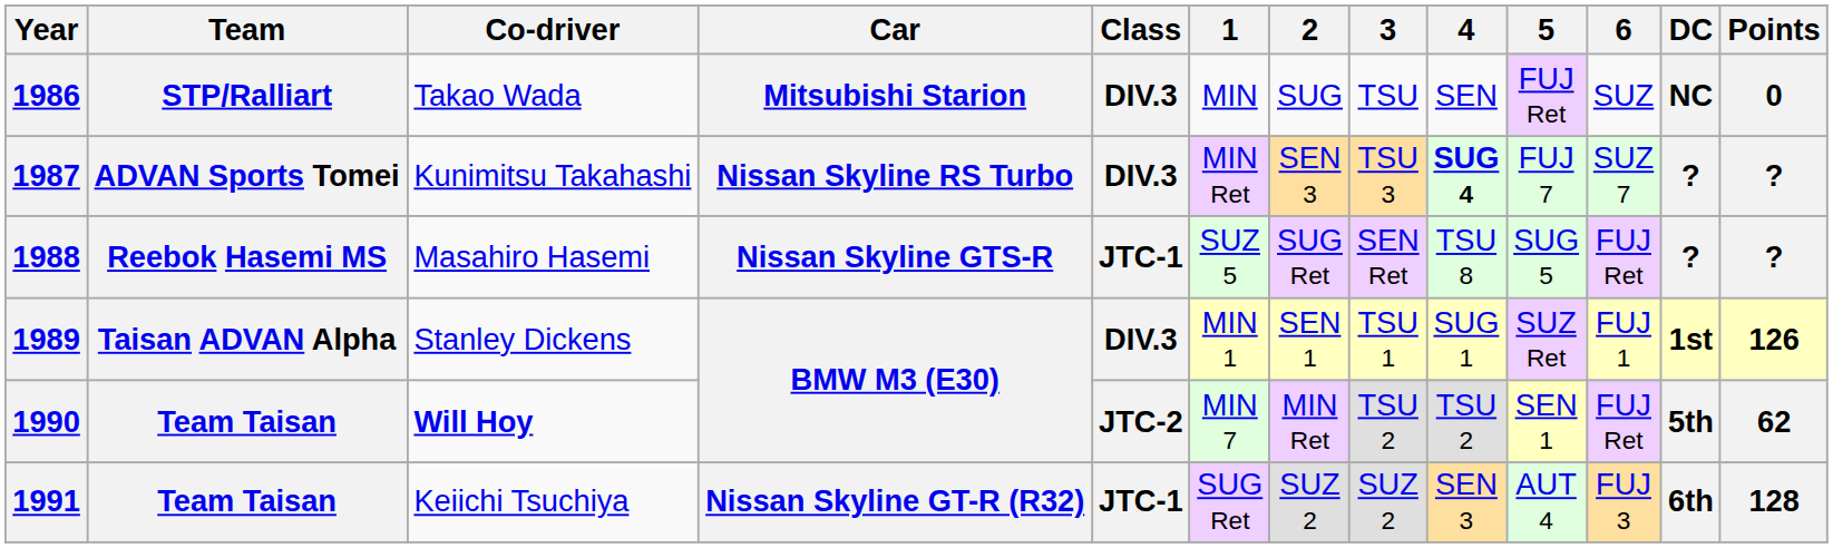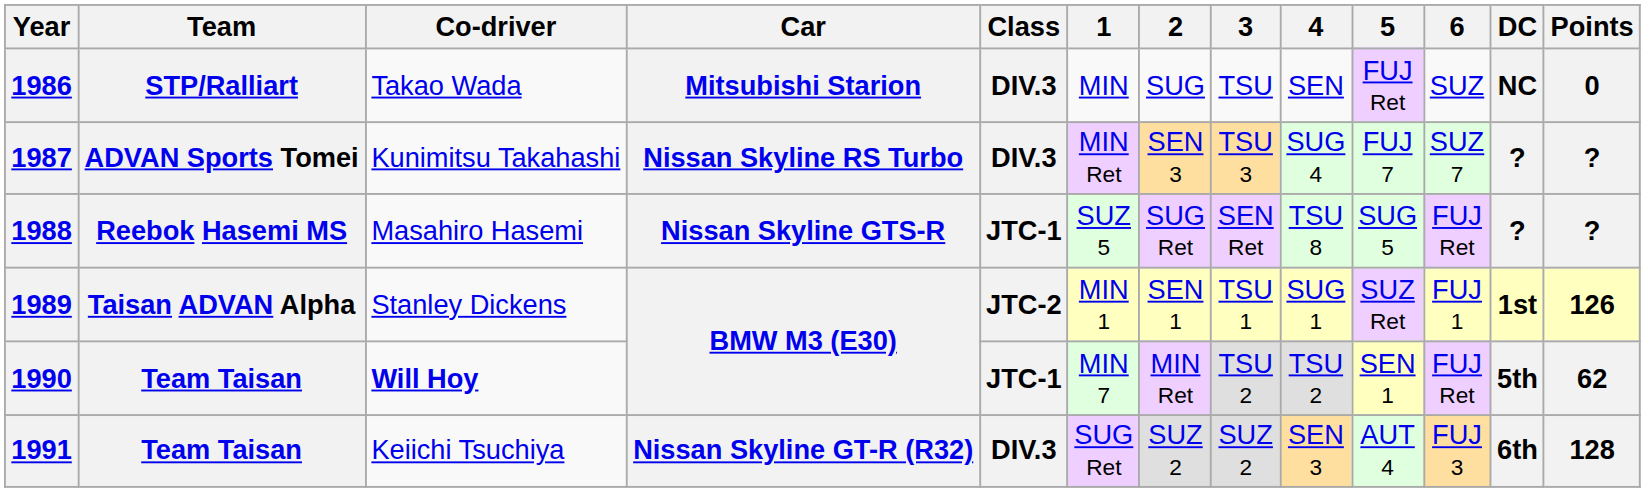 <table class="wikitable" style="text-align:center; font-size:90%">
 <tr>
 <th>Year</th>
 <th>Team</th>
 <th>Co-driver</th>
 <th>Car</th>
 <th>Class</th>
 <th>1</th>
 <th>2</th>
 <th>3</th>
 <th>4</th>
 <th>5</th>
 <th>6</th>
 <th>DC</th>
 <th>Points</th>
 </tr>
 <tr>
 <th><a href='#'>1986</a></th>
 <th><a href='#'>STP/Ralliart</a></th>
 <td align="left"> <a href='#'>Takao Wada</a></td>
 <th><a href='#'>Mitsubishi Starion</a></th>
 <th>DIV.3</th>
 <td><a href='#'>MIN</a></td>
 <td><a href='#'>SUG</a></td>
 <td><a href='#'>TSU</a></td>
 <td><a href='#'>SEN</a></td>
 <td bgcolor="#EFCFFF"><a href='#'>FUJ</a><br><small>Ret</small></td>
 <td><a href='#'>SUZ</a></td>
 <th>NC</th>
 <th>0</th>
 </tr>
 <tr>
 <th><a href='#'>1987</a></th>
 <th><a href='#'>ADVAN Sports</a> Tomei</th>
 <td align="left"> <a href='#'>Kunimitsu Takahashi</a></td>
 <th><a href='#'>Nissan Skyline RS Turbo</a></th>
 <th>DIV.3</th>
 <td bgcolor="#EFCFFF"><a href='#'>MIN</a><br><small>Ret</small></td>
 <td bgcolor="#FFDF9F"><a href='#'>SEN</a><br><small>3</small></td>
 <td bgcolor="#FFDF9F"><a href='#'>TSU</a><br><small>3</small></td>
-<td bgcolor="#DFFFDF"><strong><a href='#'>SUG</a><br><small>4</small></strong></td>
+<td bgcolor="#DFFFDF"><a href='#'>SUG</a><br><small>4</small></td>
 <td bgcolor="#DFFFDF"><a href='#'>FUJ</a><br><small>7</small></td>
 <td bgcolor="#DFFFDF"><a href='#'>SUZ</a><br><small>7</small></td>
 <th>?</th>
 <th>?</th>
 </tr>
 <tr>
 <th><a href='#'>1988</a></th>
 <th><a href='#'>Reebok</a> <a href='#'>Hasemi MS</a></th>
 <td align="left"> <a href='#'>Masahiro Hasemi</a></td>
 <th><a href='#'>Nissan Skyline GTS-R</a></th>
 <th>JTC-1</th>
 <td bgcolor="#DFFFDF"><a href='#'>SUZ</a><br><small>5</small></td>
 <td bgcolor="#EFCFFF"><a href='#'>SUG</a><br><small>Ret</small></td>
 <td bgcolor="#EFCFFF"><a href='#'>SEN</a><br><small>Ret</small></td>
 <td bgcolor="#DFFFDF"><a href='#'>TSU</a><br><small>8</small></td>
 <td bgcolor="#DFFFDF"><a href='#'>SUG</a><br><small>5</small></td>
 <td bgcolor="#EFCFFF"><a href='#'>FUJ</a><br><small>Ret</small></td>
 <th>?</th>
 <th>?</th>
 </tr>
 <tr>
 <th><a href='#'>1989</a></th>
 <th><a href='#'>Taisan</a> <a href='#'>ADVAN</a> Alpha</th>
 <td align="left"> <a href='#'>Stanley Dickens</a></td>
 <th rowspan=2><a href='#'>BMW M3 (E30)</a></th>
-<th>DIV.3</th>
+<th>JTC-2</th>
 <td bgcolor="#FFFFBF"><a href='#'>MIN</a><br><small>1</small></td>
 <td bgcolor="#FFFFBF"><a href='#'>SEN</a><br><small>1</small></td>
 <td bgcolor="#FFFFBF"><a href='#'>TSU</a><br><small>1</small></td>
 <td bgcolor="#FFFFBF"><a href='#'>SUG</a><br><small>1</small></td>
 <td bgcolor="#EFCFFF"><a href='#'>SUZ</a><br><small>Ret</small></td>
 <td bgcolor="#FFFFBF"><a href='#'>FUJ</a><br><small>1</small></td>
 <td bgcolor="#FFFFBF"><strong>1st</strong></td>
 <td bgcolor="#FFFFBF"><strong>126</strong></td>
 </tr>
 <tr>
 <th><a href='#'>1990</a></th>
 <th><a href='#'>Team Taisan</a></th>
 <td align="left"><strong> <a href='#'>Will Hoy</a></strong></td>
-<th>JTC-2</th>
+<th>JTC-1</th>
 <td bgcolor="#DFFFDF"><a href='#'>MIN</a><br><small>7</small></td>
 <td bgcolor="#EFCFFF"><a href='#'>MIN</a><br><small>Ret</small></td>
 <td bgcolor="#DFDFDF"><a href='#'>TSU</a><br><small>2</small></td>
 <td bgcolor="#DFDFDF"><a href='#'>TSU</a><br><small>2</small></td>
 <td bgcolor="#FFFFBF"><a href='#'>SEN</a><br><small>1</small></td>
 <td bgcolor="#EFCFFF"><a href='#'>FUJ</a><br><small>Ret</small></td>
 <th>5th</th>
 <th>62</th>
 </tr>
 <tr>
 <th><a href='#'>1991</a></th>
 <th><a href='#'>Team Taisan</a></th>
 <td align="left"> <a href='#'>Keiichi Tsuchiya</a></td>
 <th><a href='#'>Nissan Skyline GT-R (R32)</a></th>
-<th>JTC-1</th>
+<th>DIV.3</th>
 <td bgcolor="#EFCFFF"><a href='#'>SUG</a><br><small>Ret</small></td>
 <td bgcolor="#DFDFDF"><a href='#'>SUZ</a><br><small>2</small></td>
 <td bgcolor="#DFDFDF"><a href='#'>SUZ</a><br><small>2</small></td>
 <td bgcolor="#FFDF9F"><a href='#'>SEN</a><br><small>3</small></td>
 <td bgcolor="#DFFFDF"><a href='#'>AUT</a><br><small>4</small></td>
 <td bgcolor="#FFDF9F"><a href='#'>FUJ</a><br><small>3</small></td>
 <th>6th</th>
 <th>128</th>
 </tr>
 </table>
